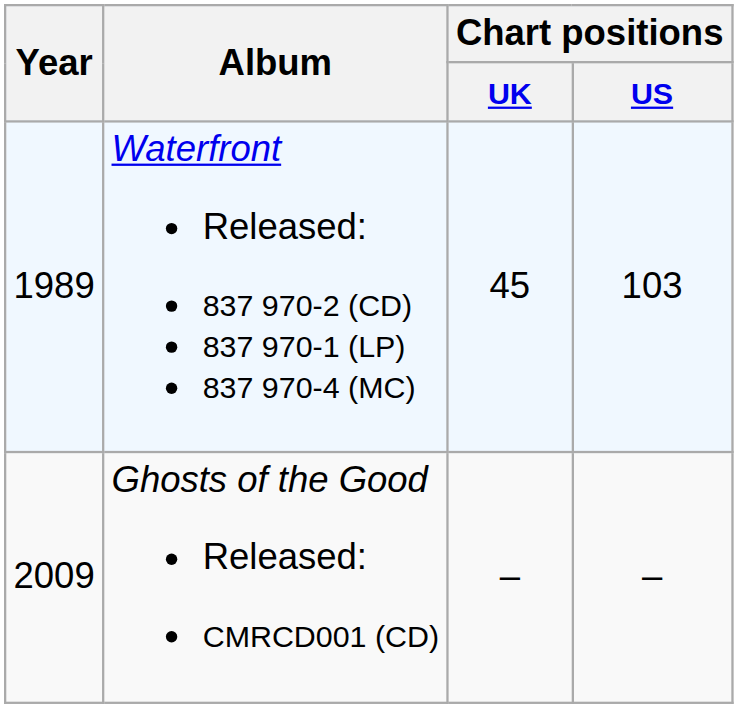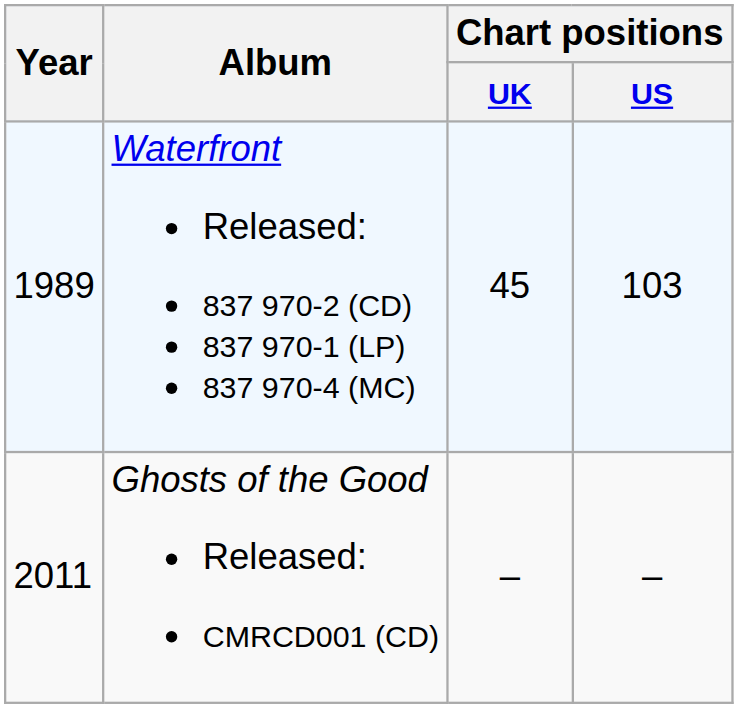 <table class="wikitable">
 <tr style="background:#ebf5ff;">
 <th rowspan="2">Year</th>
 <th rowspan="2">Album</th>
 <th colspan="2">Chart positions</th>
 </tr>
 <tr style="background:#ddd;">
 <th><small><a href='#'>UK</a></small></th>
 <th><small><a href='#'>US</a></small></th>
 </tr>
 <tr style="background:#f0f8ff;">
 <td>1989</td>
 <td><em><a href='#'>Waterfront</a></em> <br><ul><li>Released:</li></ul><ul><li><small>837 970-2 (CD)</small></li><li><small>837 970-1 (LP)</small></li><li><small>837 970-4 (MC)</small></li></ul></td>
 <td style="text-align:center;">45</td>
 <td style="text-align:center;">103</td>
 </tr>
 <tr>
-<td>2009</td>
+<td>2011</td>
 <td><em>Ghosts of the Good</em><br><ul><li>Released:</li></ul><ul><li><small>CMRCD001 (CD)</small></li></ul></td>
 <td style="text-align:center;">–</td>
 <td style="text-align:center;">–</td>
 </tr>
 </table>
